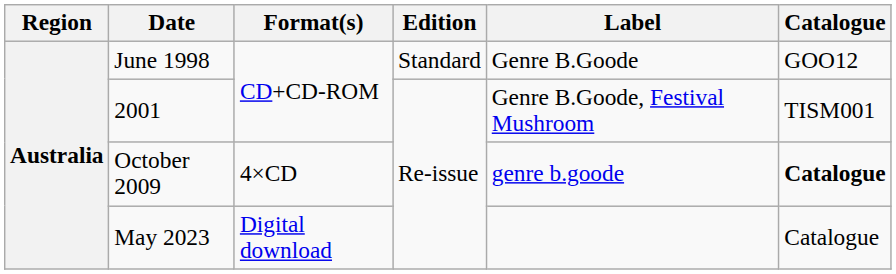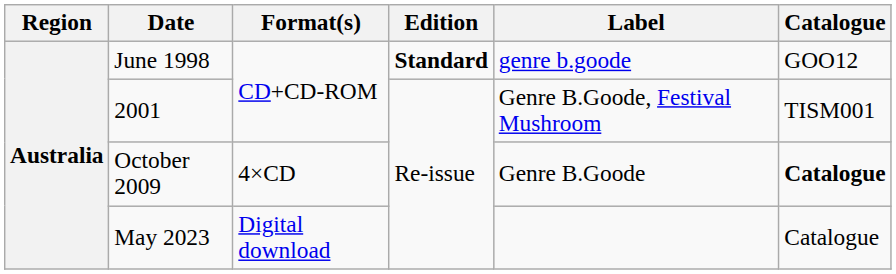 <table class="wikitable plainrowheaders">
 <tr>
 <th scope="col">Region</th>
 <th scope="col">Date</th>
 <th scope="col">Format(s)</th>
 <th scope="col">Edition</th>
 <th scope="col">Label</th>
 <th scope="col">Catalogue</th>
 </tr>
 <tr>
 <th scope="row" rowspan="4">Australia</th>
 <td>June 1998</td>
 <td rowspan="2"><a href='#'>CD</a>+CD-ROM</td>
-<td>Standard</td>
-<td Label>Genre B.Goode</td>
+<td><strong>Standard</strong></td>
+<td><a href='#'>genre b.goode</a></td>
 <td Catalogue>GOO12</td>
 </tr>
 <tr>
 <td>2001</td>
 <td rowspan="3">Re-issue</td>
 <td>Genre B.Goode, <a href='#'>Festival Mushroom</a></td>
 <td Catalogue>TISM001</td>
 </tr>
 <tr>
 <td>October 2009</td>
 <td>4×CD</td>
-<td><a href='#'>genre b.goode</a></td>
+<td Label>Genre B.Goode</td>
 <td><strong>Catalogue </strong></td>
 </tr>
 <tr>
 <td>May 2023</td>
 <td><a href='#'>Digital download</a></td>
 <td Label></td>
 <td>Catalogue </td>
 </tr>
 </table>
